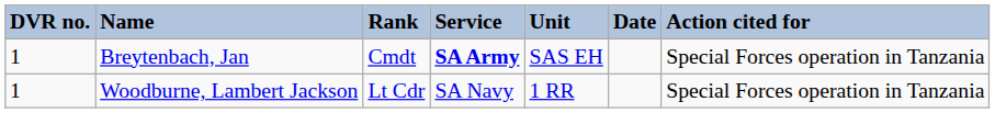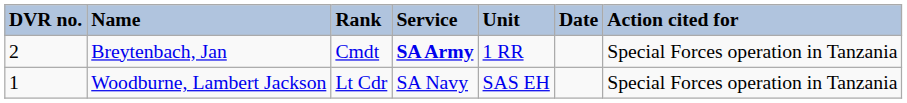 <table class="wikitable sortable" style="margin:0.5em auto; font-size:100%;">
 <tr>
 <td style="background:#b0c4de;"><strong>DVR no.</strong></td>
 <td style="background:#b0c4de;"><strong>Name</strong></td>
 <td style="background:#b0c4de;"><strong> Rank</strong></td>
 <td style="background:#b0c4de;"><strong>Service</strong></td>
 <td style="background:#b0c4de;"><strong>Unit</strong></td>
 <td style="background:#b0c4de;"><strong>Date</strong></td>
 <td style="background:#b0c4de;" class="unsortable"><strong>Action cited for</strong></td>
 </tr>
 <tr>
-<td>1</td>
+<td>2</td>
 <td><a href='#'>Breytenbach, Jan</a></td>
 <td data-sort-value="6"><a href='#'>Cmdt</a></td>
 <td><strong><a href='#'>SA Army</a></strong></td>
-<td><a href='#'>SAS EH</a></td>
+<td><a href='#'>1 RR</a></td>
 <td></td>
 <td>Special Forces operation in Tanzania </td>
 </tr>
 <tr>
 <td>1</td>
 <td><a href='#'>Woodburne, Lambert Jackson</a></td>
 <td data-sort-value="7"><a href='#'>Lt Cdr</a></td>
 <td><a href='#'>SA Navy</a></td>
-<td><a href='#'>1 RR</a></td>
+<td><a href='#'>SAS EH</a></td>
 <td></td>
 <td>Special Forces operation in Tanzania </td>
 </tr>
 </table>
